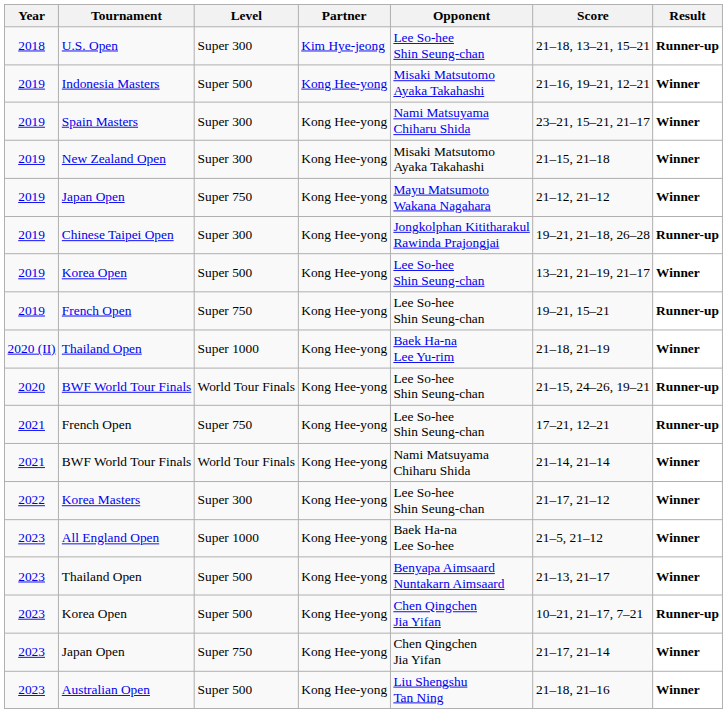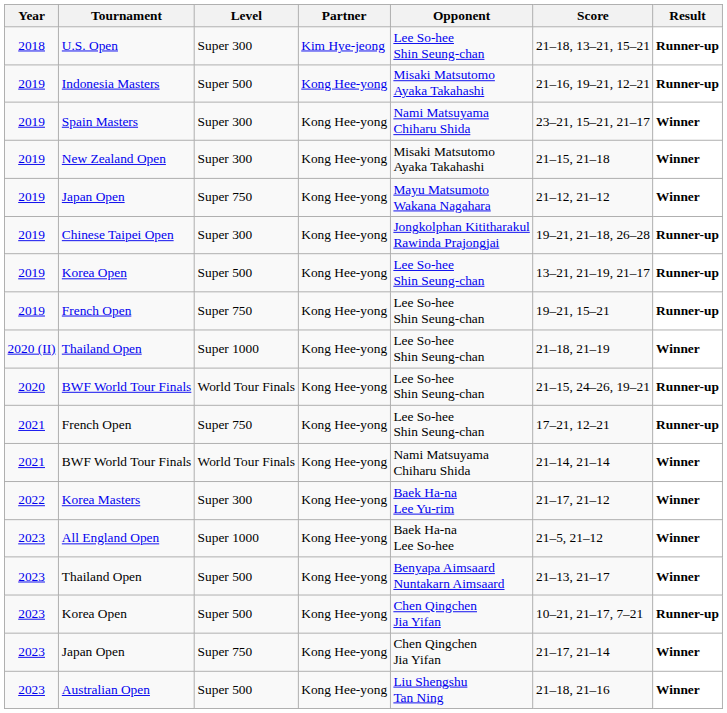 <table class="sortable wikitable" style="font-size: 90%;">
 <tr>
 <th>Year</th>
 <th>Tournament</th>
 <th>Level</th>
 <th>Partner</th>
 <th>Opponent</th>
 <th>Score</th>
 <th>Result</th>
 </tr>
 <tr>
 <td align="center"><a href='#'>2018</a></td>
 <td align="left"><a href='#'>U.S. Open</a></td>
 <td align="left">Super 300</td>
 <td align="left"> <a href='#'>Kim Hye-jeong</a></td>
 <td align="left"> <a href='#'>Lee So-hee</a><br> <a href='#'>Shin Seung-chan</a></td>
 <td align="left">21–18, 13–21, 15–21</td>
 <td style="text-align:left; background:white"> <strong>Runner-up</strong></td>
 </tr>
 <tr>
 <td align="center"><a href='#'>2019</a></td>
 <td align="left"><a href='#'>Indonesia Masters</a></td>
 <td align="left">Super 500</td>
 <td align="left"> <a href='#'>Kong Hee-yong</a></td>
 <td align="left"> <a href='#'>Misaki Matsutomo</a><br> <a href='#'>Ayaka Takahashi</a></td>
 <td algin="left">21–16, 19–21, 12–21</td>
-<td style="text-align:left; background:white"> <strong>Winner</strong></td>
+<td style="text-align:left; background:white"> <strong>Runner-up</strong></td>
 </tr>
 <tr>
 <td align="center"><a href='#'>2019</a></td>
 <td align="left"><a href='#'>Spain Masters</a></td>
 <td align="left">Super 300</td>
 <td align="left"> Kong Hee-yong</td>
 <td align="left"> <a href='#'>Nami Matsuyama</a><br> <a href='#'>Chiharu Shida</a></td>
 <td align="left">23–21, 15–21, 21–17</td>
 <td style="text-align:left; background:white"> <strong>Winner</strong></td>
 </tr>
 <tr>
 <td align="center"><a href='#'>2019</a></td>
 <td align="left"><a href='#'>New Zealand Open</a></td>
 <td align="left">Super 300</td>
 <td align="left"> Kong Hee-yong</td>
 <td align="left"> Misaki Matsutomo<br> Ayaka Takahashi</td>
 <td align="left">21–15, 21–18</td>
 <td style="text-align:left; background:white"> <strong>Winner</strong></td>
 </tr>
 <tr>
 <td align="center"><a href='#'>2019</a></td>
 <td align="left"><a href='#'>Japan Open</a></td>
 <td align="left">Super 750</td>
 <td align="left"> Kong Hee-yong</td>
 <td align="left"> <a href='#'>Mayu Matsumoto</a><br> <a href='#'>Wakana Nagahara</a></td>
 <td align="left">21–12, 21–12</td>
 <td style="text-align:left; background:white"> <strong>Winner</strong></td>
 </tr>
 <tr>
 <td align="center"><a href='#'>2019</a></td>
 <td align="left"><a href='#'>Chinese Taipei Open</a></td>
 <td align="left">Super 300</td>
 <td align="left"> Kong Hee-yong</td>
 <td align="left"> <a href='#'>Jongkolphan Kititharakul</a><br> <a href='#'>Rawinda Prajongjai</a></td>
 <td align="left">19–21, 21–18, 26–28</td>
 <td style="text-align:left; background:white"> <strong>Runner-up</strong></td>
 </tr>
 <tr>
 <td align="center"><a href='#'>2019</a></td>
 <td align="left"><a href='#'>Korea Open</a></td>
 <td align="left">Super 500</td>
 <td align="left"> Kong Hee-yong</td>
 <td align="left"> <a href='#'>Lee So-hee</a><br> <a href='#'>Shin Seung-chan</a></td>
 <td align="left">13–21, 21–19, 21–17</td>
-<td style="text-align:left; background:white"> <strong>Winner</strong></td>
+<td style="text-align:left; background:white"> <strong>Runner-up</strong></td>
 </tr>
 <tr>
 <td align="center"><a href='#'>2019</a></td>
 <td align="left"><a href='#'>French Open</a></td>
 <td align="left">Super 750</td>
 <td align="left"> Kong Hee-yong</td>
 <td align="left"> Lee So-hee<br> Shin Seung-chan</td>
 <td align="left">19–21, 15–21</td>
 <td style="text-align:left; background:white"> <strong>Runner-up</strong></td>
 </tr>
 <tr>
 <td align="center"><a href='#'>2020 (II)</a></td>
 <td align="left"><a href='#'>Thailand Open</a></td>
 <td align="left">Super 1000</td>
 <td align="left"> Kong Hee-yong</td>
-<td align="left"> <a href='#'>Baek Ha-na</a><br> <a href='#'>Lee Yu-rim</a></td>
+<td align="left"> Lee So-hee<br> Shin Seung-chan</td>
 <td align="left">21–18, 21–19</td>
 <td style="text-align:left; background:white"> <strong>Winner</strong></td>
 </tr>
 <tr>
 <td align="center"><a href='#'>2020</a></td>
 <td align="left"><a href='#'>BWF World Tour Finals</a></td>
 <td align="left">World Tour Finals</td>
 <td align="left"> Kong Hee-yong</td>
 <td align="left"> Lee So-hee<br> Shin Seung-chan</td>
 <td align="left">21–15, 24–26, 19–21</td>
 <td style="text-align:left; background:white"> <strong>Runner-up</strong></td>
 </tr>
 <tr>
 <td align="center"><a href='#'>2021</a></td>
 <td align="left">French Open</td>
 <td align="left">Super 750</td>
 <td align="left"> Kong Hee-yong</td>
 <td align="left"> Lee So-hee<br> Shin Seung-chan</td>
 <td align="left">17–21, 12–21</td>
 <td style="text-align:left; background:white"> <strong>Runner-up</strong></td>
 </tr>
 <tr>
 <td align="center"><a href='#'>2021</a></td>
 <td align="left">BWF World Tour Finals</td>
 <td align="left">World Tour Finals</td>
 <td align="left"> Kong Hee-yong</td>
 <td align="left"> Nami Matsuyama<br> Chiharu Shida</td>
 <td align="left">21–14, 21–14</td>
 <td style="text-align:left; background:white"> <strong>Winner</strong></td>
 </tr>
 <tr>
 <td align="center"><a href='#'>2022</a></td>
 <td align="left"><a href='#'>Korea Masters</a></td>
 <td align="left">Super 300</td>
 <td align="left"> Kong Hee-yong</td>
-<td align="left"> Lee So-hee<br> Shin Seung-chan</td>
+<td align="left"> <a href='#'>Baek Ha-na</a><br> <a href='#'>Lee Yu-rim</a></td>
 <td align="left">21–17, 21–12</td>
 <td style="text-align:left; background:white"> <strong>Winner</strong></td>
 </tr>
 <tr>
 <td align="center"><a href='#'>2023</a></td>
 <td align="left"><a href='#'>All England Open</a></td>
 <td align="left">Super 1000</td>
 <td align="left"> Kong Hee-yong</td>
 <td align="left"> Baek Ha-na<br> Lee So-hee</td>
 <td align="left">21–5, 21–12</td>
 <td style="text-align:left; background:white"> <strong>Winner</strong></td>
 </tr>
 <tr>
 <td align="center"><a href='#'>2023</a></td>
 <td align="left">Thailand Open</td>
 <td align="left">Super 500</td>
 <td align="left"> Kong Hee-yong</td>
 <td align="left"> <a href='#'>Benyapa Aimsaard</a><br> <a href='#'>Nuntakarn Aimsaard</a></td>
 <td align="left">21–13, 21–17</td>
 <td style="text-align:left; background:white"> <strong>Winner</strong></td>
 </tr>
 <tr>
 <td align="center"><a href='#'>2023</a></td>
 <td align="left">Korea Open</td>
 <td align="left">Super 500</td>
 <td align="left"> Kong Hee-yong</td>
 <td align="left"> <a href='#'>Chen Qingchen</a><br> <a href='#'>Jia Yifan</a></td>
 <td align="left">10–21, 21–17, 7–21</td>
 <td style="text-align:left; background:white"> <strong>Runner-up</strong></td>
 </tr>
 <tr>
 <td align="center"><a href='#'>2023</a></td>
 <td align="left">Japan Open</td>
 <td align="left">Super 750</td>
 <td align="left"> Kong Hee-yong</td>
 <td align="left"> Chen Qingchen<br> Jia Yifan</td>
 <td align="left">21–17, 21–14</td>
 <td style="text-align:left; background:white"> <strong>Winner</strong></td>
 </tr>
 <tr>
 <td align="center"><a href='#'>2023</a></td>
 <td align="left"><a href='#'>Australian Open</a></td>
 <td align="left">Super 500</td>
 <td align="left"> Kong Hee-yong</td>
 <td align="left"> <a href='#'>Liu Shengshu</a><br> <a href='#'>Tan Ning</a></td>
 <td align="left">21–18, 21–16</td>
 <td style="text-align:left; background:white"> <strong>Winner</strong></td>
 </tr>
 </table>
